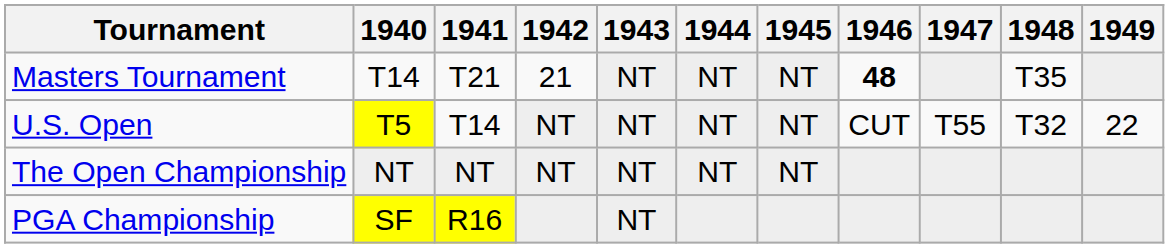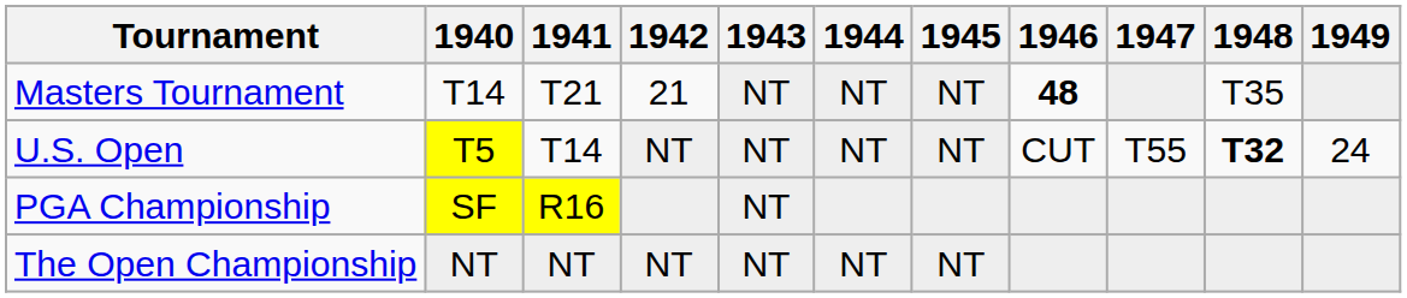 <table class="wikitable" style="font-size:95%;text-align:center;">
 <tr>
 <th>Tournament</th>
 <th>1940</th>
 <th>1941</th>
 <th>1942</th>
 <th>1943</th>
 <th>1944</th>
 <th>1945</th>
 <th>1946</th>
 <th>1947</th>
 <th>1948</th>
 <th>1949</th>
 </tr>
 <tr>
 <td align=left><a href='#'>Masters Tournament</a></td>
 <td>T14</td>
 <td>T21</td>
 <td>21</td>
 <td style="background:#eeeeee;">NT</td>
 <td style="background:#eeeeee;">NT</td>
 <td style="background:#eeeeee;">NT</td>
 <td><strong>48</strong></td>
 <td style="background:#eeeeee;"></td>
 <td>T35</td>
 <td style="background:#eeeeee;"></td>
 </tr>
 <tr>
 <td align=left><a href='#'>U.S. Open</a></td>
 <td style="background:yellow;">T5</td>
 <td>T14</td>
 <td style="background:#eeeeee;">NT</td>
 <td style="background:#eeeeee;">NT</td>
 <td style="background:#eeeeee;">NT</td>
 <td style="background:#eeeeee;">NT</td>
 <td>CUT</td>
 <td>T55</td>
-<td>T32</td>
-<td>22</td>
+<td><strong>T32</strong></td>
+<td>24</td>
+</tr>
+<tr>
+<td align=left><a href='#'>PGA Championship</a></td>
+<td style="background:yellow;">SF</td>
+<td style="background:yellow;">R16</td>
+<td style="background:#eeeeee;"></td>
+<td style="background:#eeeeee;">NT</td>
+<td style="background:#eeeeee;"></td>
+<td style="background:#eeeeee;"></td>
+<td style="background:#eeeeee;"></td>
+<td style="background:#eeeeee;"></td>
+<td style="background:#eeeeee;"></td>
+<td style="background:#eeeeee;"></td>
 </tr>
 <tr>
 <td align=left><a href='#'>The Open Championship</a></td>
 <td style="background:#eeeeee;">NT</td>
 <td style="background:#eeeeee;">NT</td>
 <td style="background:#eeeeee;">NT</td>
 <td style="background:#eeeeee;">NT</td>
 <td style="background:#eeeeee;">NT</td>
 <td style="background:#eeeeee;">NT</td>
 <td style="background:#eeeeee;"></td>
 <td style="background:#eeeeee;"></td>
 <td style="background:#eeeeee;"></td>
 <td style="background:#eeeeee;"></td>
 </tr>
-<tr>
-<td align=left><a href='#'>PGA Championship</a></td>
-<td style="background:yellow;">SF</td>
-<td style="background:yellow;">R16</td>
-<td style="background:#eeeeee;"></td>
-<td style="background:#eeeeee;">NT</td>
-<td style="background:#eeeeee;"></td>
-<td style="background:#eeeeee;"></td>
-<td style="background:#eeeeee;"></td>
-<td style="background:#eeeeee;"></td>
-<td style="background:#eeeeee;"></td>
-<td style="background:#eeeeee;"></td>
-</tr>
 </table>
